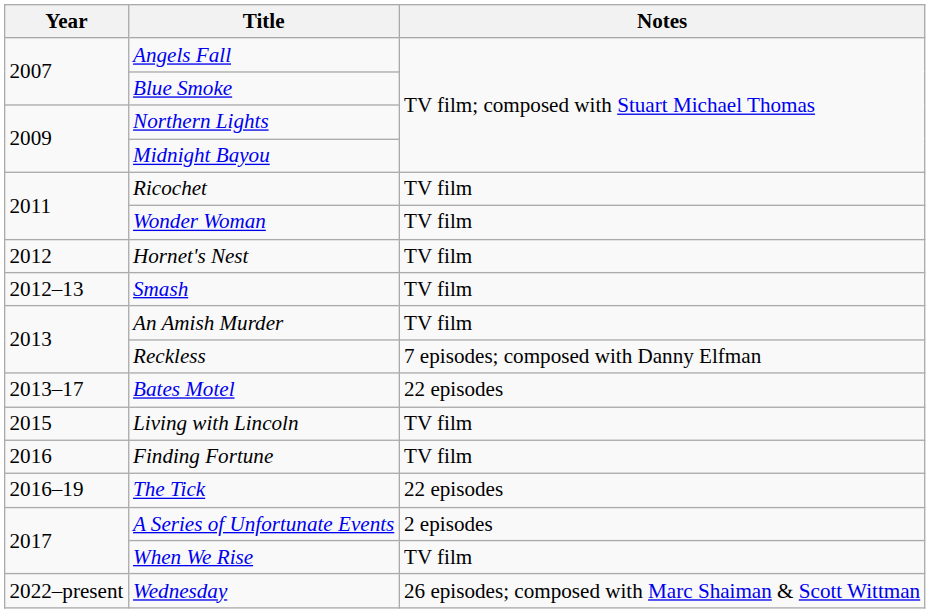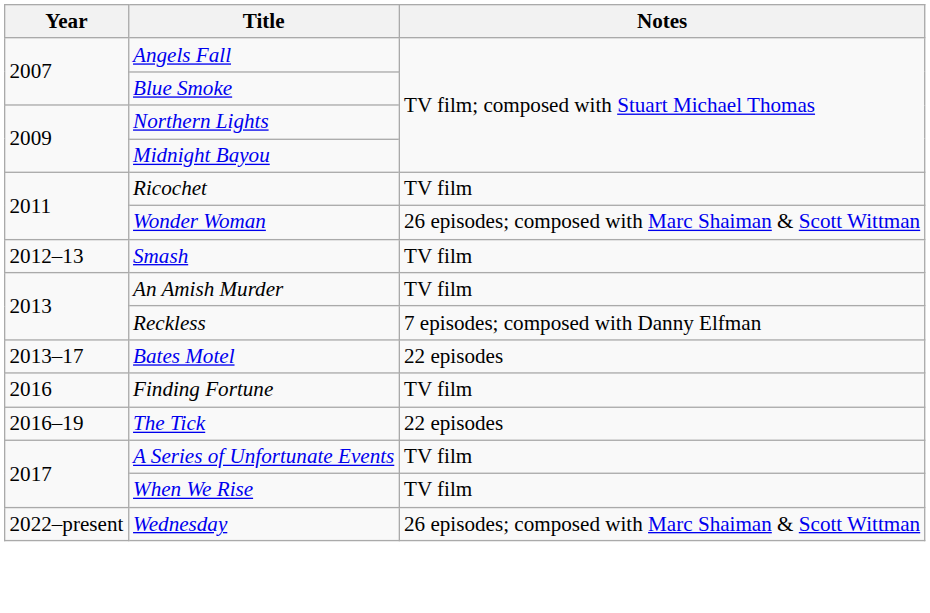 <table class="wikitable">
 <tr>
 <th>Year</th>
 <th>Title</th>
 <th>Notes</th>
 </tr>
 <tr>
 <td rowspan="2">2007</td>
 <td><em><a href='#'>Angels Fall</a></em></td>
 <td rowspan="4">TV film; composed with <a href='#'>Stuart Michael Thomas</a></td>
 </tr>
 <tr>
 <td><em><a href='#'>Blue Smoke</a></em></td>
 </tr>
 <tr>
 <td rowspan="2">2009</td>
 <td><em><a href='#'>Northern Lights</a></em></td>
 </tr>
 <tr>
 <td><em><a href='#'>Midnight Bayou</a></em></td>
 </tr>
 <tr>
 <td rowspan="2">2011</td>
 <td><em>Ricochet</em></td>
 <td>TV film</td>
 </tr>
 <tr>
 <td><em><a href='#'>Wonder Woman</a></em></td>
-<td>TV film</td>
-</tr>
-<tr>
-<td>2012</td>
-<td><em>Hornet's Nest</em></td>
-<td>TV film</td>
+<td>26 episodes; composed with <a href='#'>Marc Shaiman</a> & <a href='#'>Scott Wittman</a></td>
 </tr>
 <tr>
 <td>2012–13</td>
 <td><em><a href='#'>Smash</a></em></td>
 <td>TV film</td>
 </tr>
 <tr>
 <td rowspan="2">2013</td>
 <td><em>An Amish Murder</em></td>
 <td>TV film</td>
 </tr>
 <tr>
 <td><em>Reckless</em></td>
 <td>7 episodes; composed with Danny Elfman</td>
 </tr>
 <tr>
 <td>2013–17</td>
 <td><em><a href='#'>Bates Motel</a></em></td>
 <td>22 episodes</td>
 </tr>
 <tr>
-<td>2015</td>
-<td><em>Living with Lincoln</em></td>
-<td>TV film</td>
-</tr>
-<tr>
 <td>2016</td>
 <td><em>Finding Fortune</em></td>
 <td>TV film</td>
 </tr>
 <tr>
 <td>2016–19</td>
 <td><em><a href='#'>The Tick</a></em></td>
 <td>22 episodes</td>
 </tr>
 <tr>
 <td rowspan="2">2017</td>
 <td><em><a href='#'>A Series of Unfortunate Events</a></em></td>
-<td>2 episodes</td>
+<td>TV film</td>
 </tr>
 <tr>
 <td><em><a href='#'>When We Rise</a></em></td>
 <td>TV film</td>
 </tr>
 <tr>
 <td>2022–present</td>
 <td><em><a href='#'>Wednesday</a></em></td>
 <td>26 episodes; composed with <a href='#'>Marc Shaiman</a> & <a href='#'>Scott Wittman</a></td>
 </tr>
 </table>
